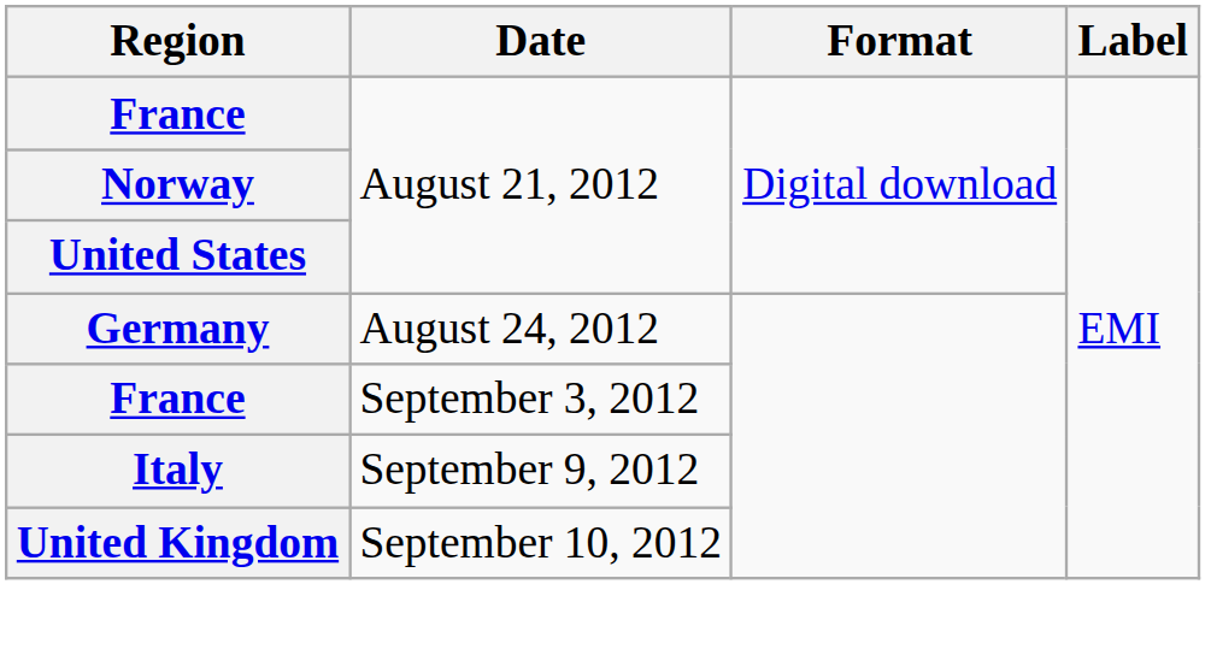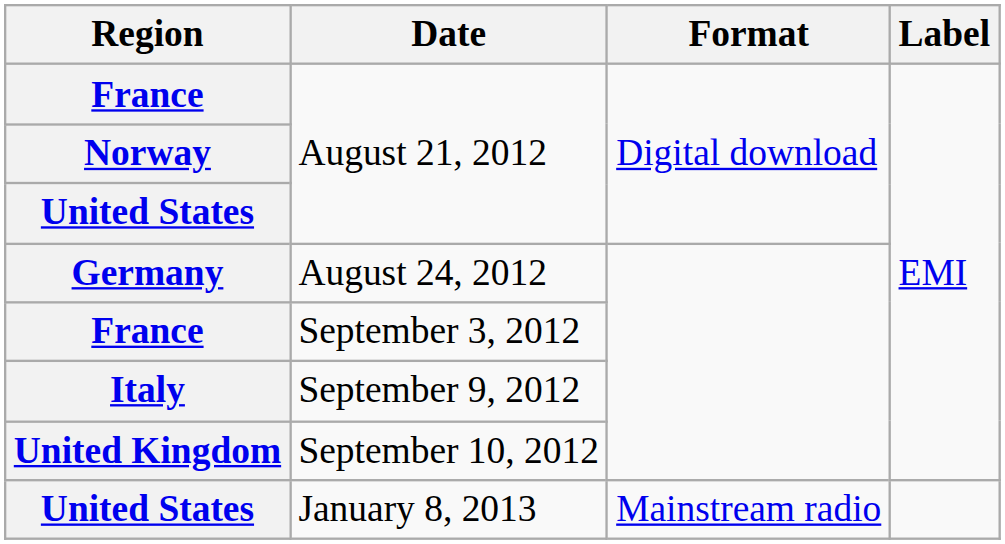 <table class="wikitable plainrowheaders">
 <tr>
 <th>Region</th>
 <th>Date</th>
 <th>Format</th>
 <th>Label</th>
 </tr>
 <tr>
 <th scope="row"><a href='#'>France</a></th>
 <td rowspan="3">August 21, 2012</td>
 <td rowspan="3"><a href='#'>Digital download</a></td>
 <td rowspan="7"><a href='#'>EMI</a></td>
 </tr>
 <tr>
 <th scope="row"><a href='#'>Norway</a></th>
 </tr>
 <tr>
 <th scope="row"><a href='#'>United States</a></th>
 </tr>
 <tr>
 <th scope="row"><a href='#'>Germany</a></th>
 <td>August 24, 2012</td>
 <td rowspan=4></td>
 </tr>
 <tr>
 <th scope="row"><a href='#'>France</a></th>
 <td>September 3, 2012</td>
 </tr>
 <tr>
 <th scope="row"><a href='#'>Italy</a></th>
 <td>September 9, 2012</td>
 </tr>
 <tr>
 <th scope="row"><a href='#'>United Kingdom</a></th>
 <td>September 10, 2012</td>
 </tr>
+<tr>
+<th scope="row"><a href='#'>United States</a></th>
+<td>January 8, 2013</td>
+<td><a href='#'>Mainstream radio</a></td>
+<td></td>
+</tr>
 </table>
